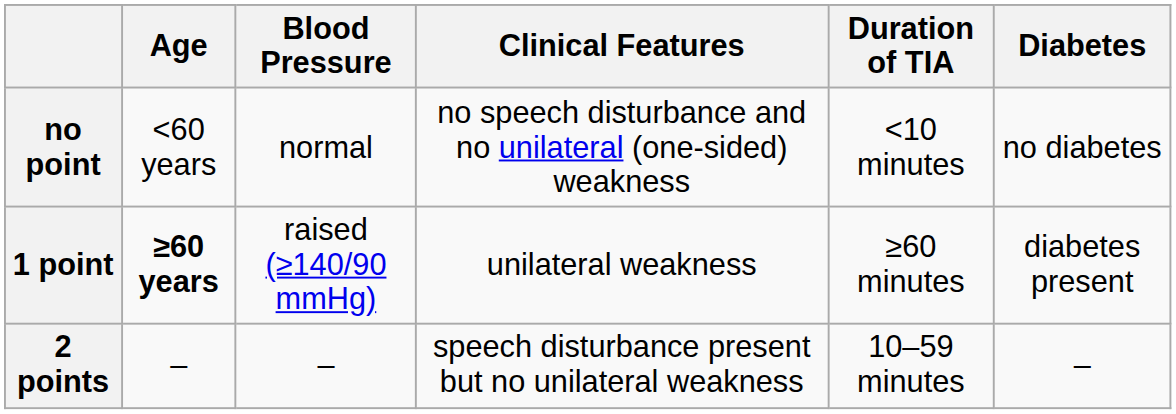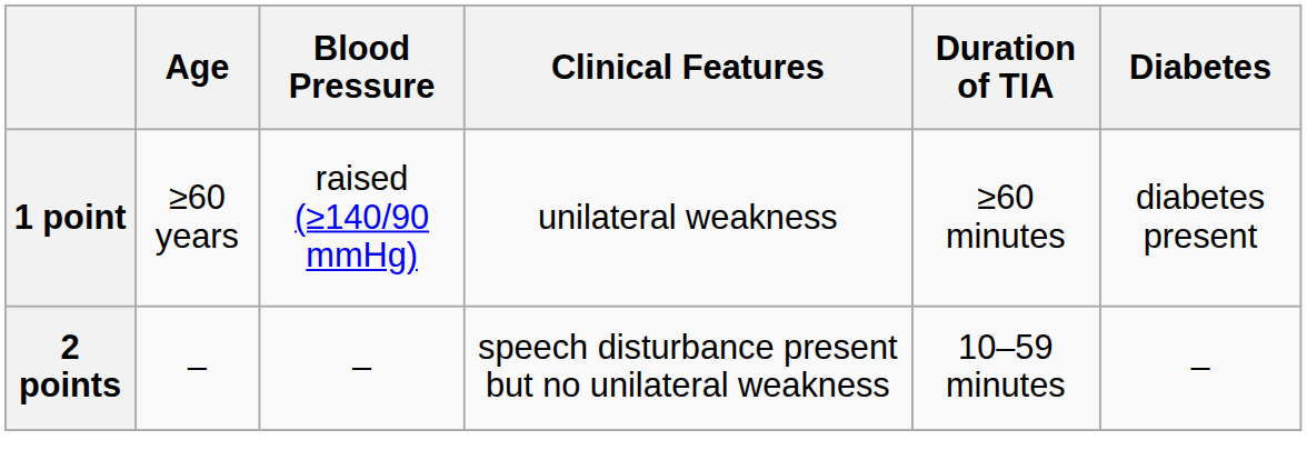 <table class="wikitable" style="text-align:center; height:200px" border="1">
 <tr>
 <th></th>
 <th>Age</th>
 <th>Blood Pressure</th>
 <th>Clinical Features</th>
 <th>Duration <br> of TIA</th>
 <th>Diabetes</th>
 </tr>
 <tr>
-<th>no point</th>
-<td><60 years</td>
-<td>normal</td>
-<td>no speech disturbance and no <a href='#'>unilateral</a> (one-sided) weakness</td>
-<td><10 minutes</td>
-<td>no diabetes</td>
-</tr>
-<tr>
 <th>1 point</th>
-<td><strong>≥60 years</strong></td>
+<td>≥60 years</td>
 <td>raised <br><a href='#'>(≥140/90 mmHg)</a></td>
 <td>unilateral weakness</td>
 <td>≥60 minutes</td>
 <td>diabetes present</td>
 </tr>
 <tr>
 <th>2 points</th>
 <td>–</td>
 <td>–</td>
 <td>speech disturbance present but no unilateral weakness</td>
 <td>10–59 minutes</td>
 <td>–</td>
 </tr>
 </table>
